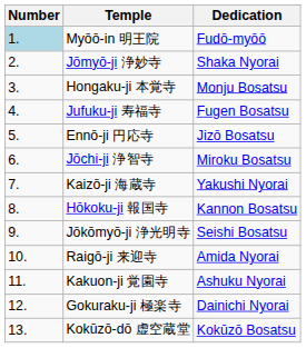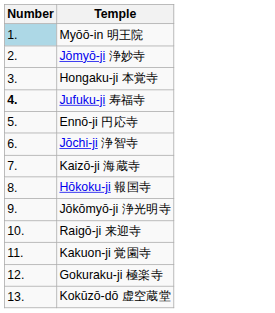 <table class="wikitable">
 <tr>
 <th>Number</th>
 <th>Temple</th>
-<th>Dedication</th>
 </tr>
 <tr>
 <td style="background: lightblue;">1.</td>
 <td>Myōō-in 明王院</td>
-<td><a href='#'>Fudō-myōō</a></td>
 </tr>
 <tr>
 <td>2.</td>
 <td><a href='#'>Jōmyō-ji</a> 浄妙寺</td>
-<td><a href='#'>Shaka Nyorai</a></td>
 </tr>
 <tr>
 <td>3.</td>
 <td>Hongaku-ji 本覚寺</td>
-<td><a href='#'>Monju Bosatsu</a></td>
 </tr>
 <tr>
-<td>4.</td>
+<td><strong>4.</strong></td>
 <td><a href='#'>Jufuku-ji</a> 寿福寺</td>
-<td><a href='#'>Fugen Bosatsu</a></td>
 </tr>
 <tr>
 <td>5.</td>
 <td>Ennō-ji 円応寺</td>
-<td><a href='#'>Jizō Bosatsu</a></td>
 </tr>
 <tr>
 <td>6.</td>
 <td><a href='#'>Jōchi-ji</a> 浄智寺</td>
-<td><a href='#'>Miroku Bosatsu</a></td>
 </tr>
 <tr>
 <td>7.</td>
 <td>Kaizō-ji 海蔵寺</td>
-<td><a href='#'>Yakushi Nyorai</a></td>
 </tr>
 <tr>
 <td>8.</td>
 <td><a href='#'>Hōkoku-ji</a> 報国寺</td>
-<td><a href='#'>Kannon Bosatsu</a></td>
 </tr>
 <tr>
 <td>9.</td>
 <td>Jōkōmyō-ji 浄光明寺</td>
-<td><a href='#'>Seishi Bosatsu</a></td>
 </tr>
 <tr>
 <td>10.</td>
 <td>Raigō-ji 来迎寺</td>
-<td><a href='#'>Amida Nyorai</a></td>
 </tr>
 <tr>
 <td>11.</td>
 <td>Kakuon-ji 覚園寺</td>
-<td><a href='#'>Ashuku Nyorai</a></td>
 </tr>
 <tr>
 <td>12.</td>
 <td>Gokuraku-ji 極楽寺</td>
-<td><a href='#'>Dainichi Nyorai</a></td>
 </tr>
 <tr>
 <td>13.</td>
 <td>Kokūzō-dō 虚空蔵堂</td>
-<td><a href='#'>Kokūzō Bosatsu</a></td>
 </tr>
 </table>
